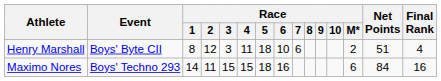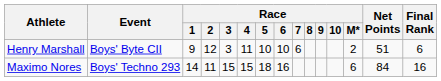 <table class="wikitable" style="font-size:90%">
 <tr>
 <th rowspan="2">Athlete</th>
 <th rowspan="2">Event</th>
 <th colspan=11>Race</th>
 <th rowspan=2>Net<br>Points</th>
 <th rowspan=2>Final <br>Rank</th>
 </tr>
 <tr style="font-size:95%">
 <th>1</th>
 <th>2</th>
 <th>3</th>
 <th>4</th>
 <th>5</th>
 <th>6</th>
 <th>7</th>
 <th>8</th>
 <th>9</th>
 <th>10</th>
 <th>M*</th>
 </tr>
 <tr align=center>
 <td align=left><a href='#'>Henry Marshall</a></td>
 <td align=left><a href='#'>Boys' Byte CII</a></td>
-<td>8</td>
+<td>9</td>
 <td>12</td>
 <td>3</td>
 <td>11</td>
-<td>18</td>
+<td>10</td>
 <td>10</td>
 <td>6</td>
 <td></td>
 <td></td>
 <td></td>
 <td>2</td>
 <td>51</td>
-<td>4</td>
+<td>6</td>
 </tr>
 <tr align=center>
 <td align=left><a href='#'>Maximo Nores</a></td>
 <td align=left><a href='#'>Boys' Techno 293</a></td>
 <td>14</td>
 <td>11</td>
 <td>15</td>
 <td>15</td>
 <td>18</td>
 <td>16</td>
 <td></td>
 <td></td>
 <td></td>
 <td></td>
 <td>6</td>
 <td>84</td>
 <td>16</td>
 </tr>
 </table>
